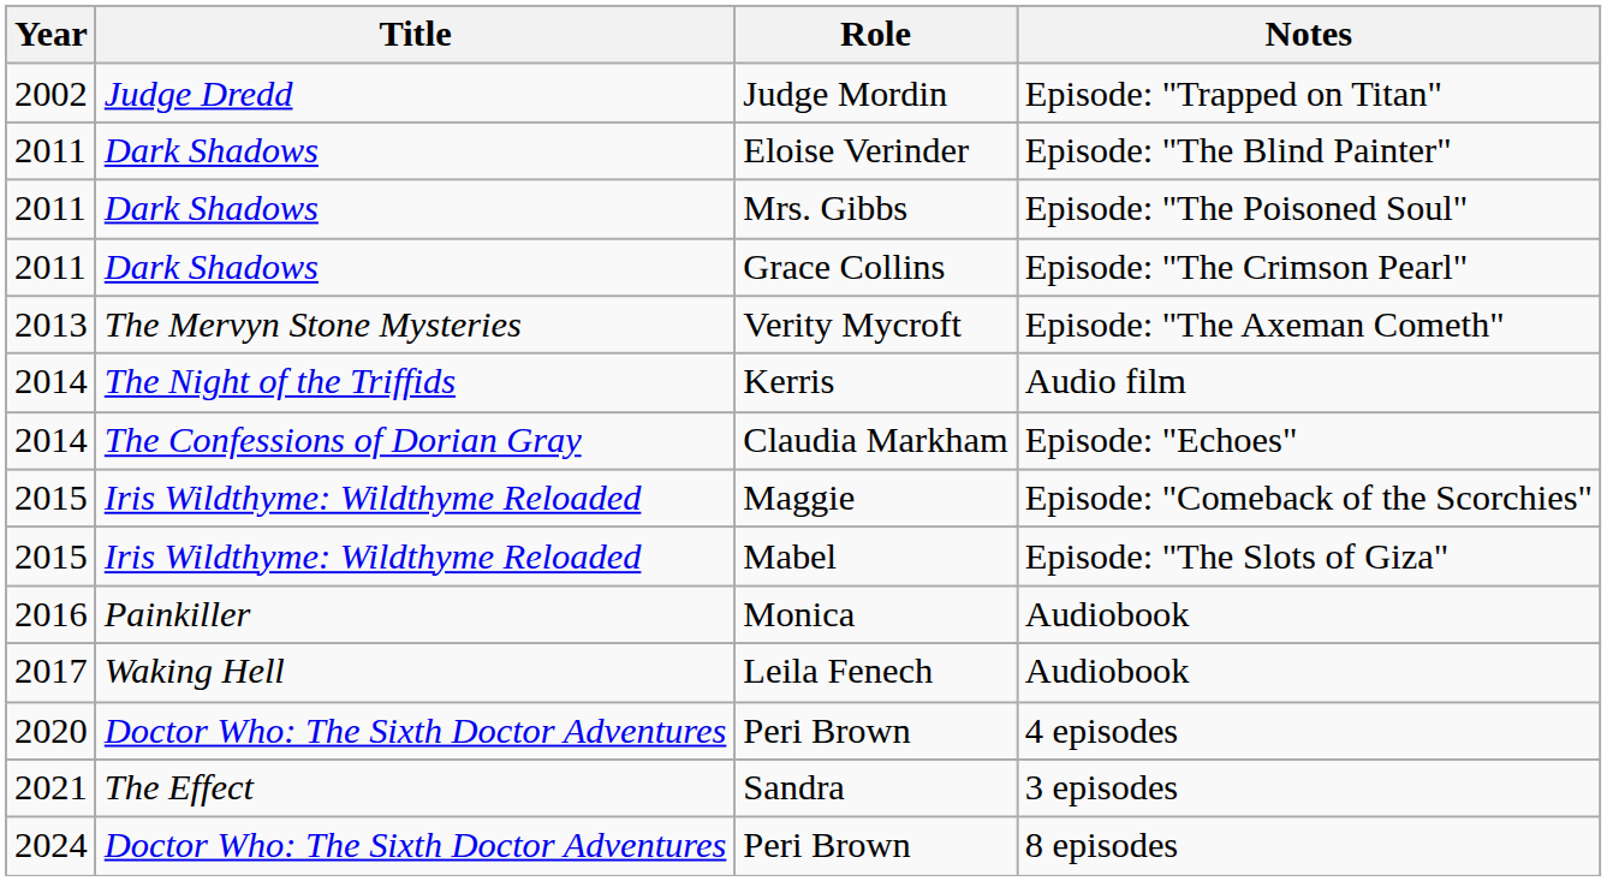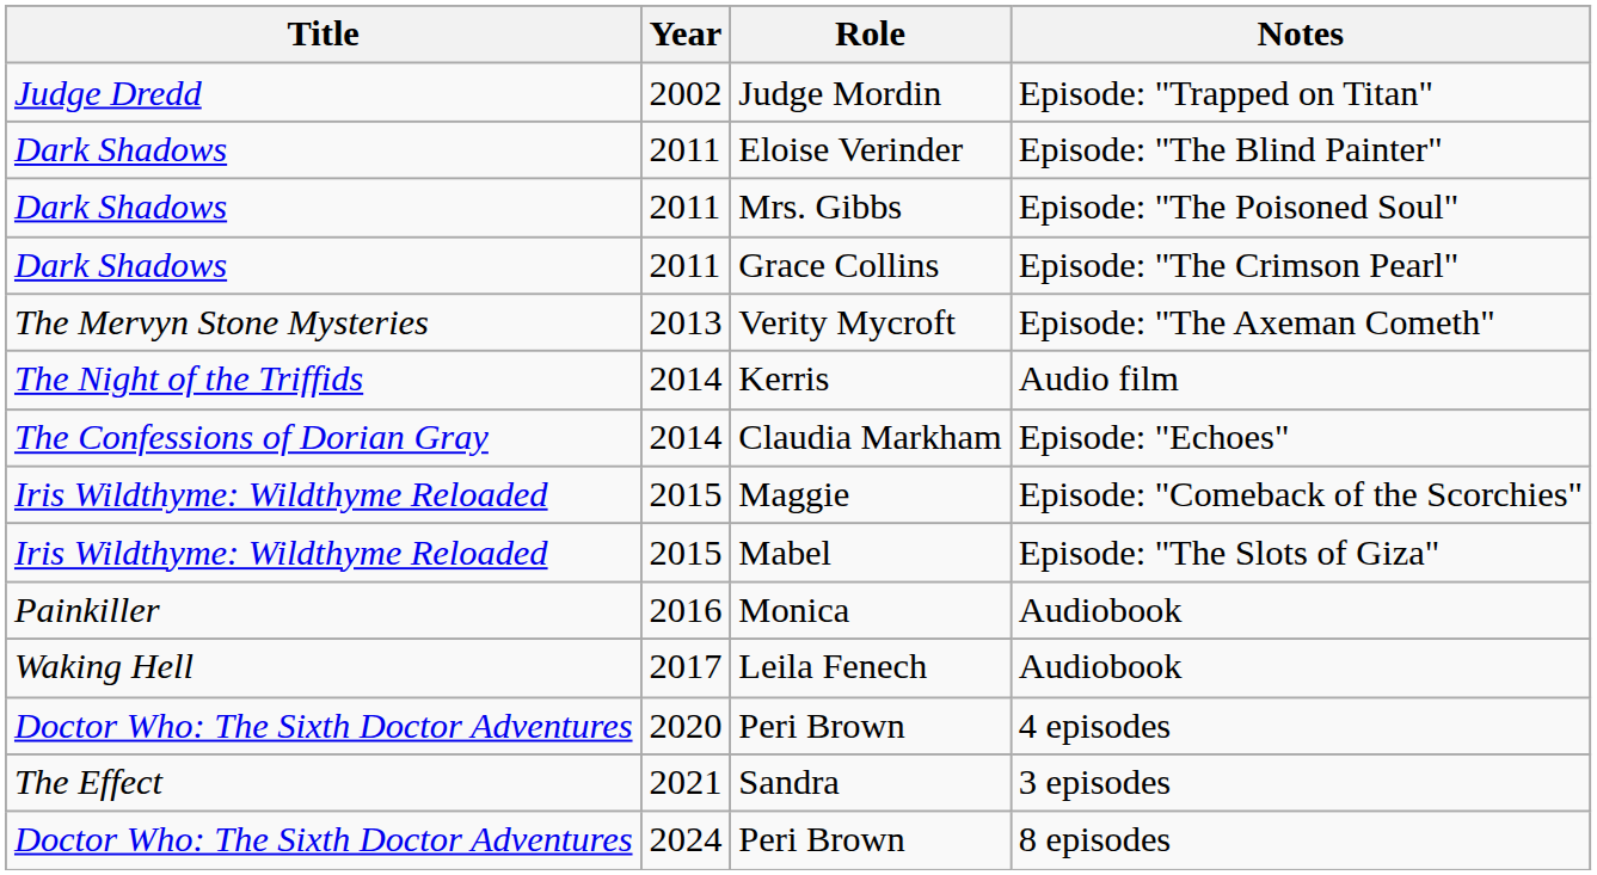 <table class=wikitable>
 <tr>
+<th>Title</th>
 <th>Year</th>
-<th>Title</th>
 <th>Role</th>
 <th>Notes</th>
 </tr>
 <tr>
+<td><em><a href='#'>Judge Dredd</a></em></td>
 <td>2002</td>
-<td><em><a href='#'>Judge Dredd</a></em></td>
 <td>Judge Mordin</td>
 <td>Episode: "Trapped on Titan"</td>
 </tr>
 <tr>
+<td><em><a href='#'>Dark Shadows</a></em></td>
 <td>2011</td>
-<td><em><a href='#'>Dark Shadows</a></em></td>
 <td>Eloise Verinder</td>
 <td>Episode: "The Blind Painter"</td>
 </tr>
 <tr>
+<td><em><a href='#'>Dark Shadows</a></em></td>
 <td>2011</td>
-<td><em><a href='#'>Dark Shadows</a></em></td>
 <td>Mrs. Gibbs</td>
 <td>Episode: "The Poisoned Soul"</td>
 </tr>
 <tr>
+<td><em><a href='#'>Dark Shadows</a></em></td>
 <td>2011</td>
-<td><em><a href='#'>Dark Shadows</a></em></td>
 <td>Grace Collins</td>
 <td>Episode: "The Crimson Pearl"</td>
 </tr>
 <tr>
+<td><em>The Mervyn Stone Mysteries</em></td>
 <td>2013</td>
-<td><em>The Mervyn Stone Mysteries</em></td>
 <td>Verity Mycroft</td>
 <td>Episode: "The Axeman Cometh"</td>
 </tr>
 <tr>
+<td><em><a href='#'>The Night of the Triffids</a></em></td>
 <td>2014</td>
-<td><em><a href='#'>The Night of the Triffids</a></em></td>
 <td>Kerris</td>
 <td>Audio film</td>
 </tr>
 <tr>
+<td><em><a href='#'>The Confessions of Dorian Gray</a></em></td>
 <td>2014</td>
-<td><em><a href='#'>The Confessions of Dorian Gray</a></em></td>
 <td>Claudia Markham</td>
 <td>Episode: "Echoes"</td>
 </tr>
 <tr>
+<td><em><a href='#'>Iris Wildthyme: Wildthyme Reloaded</a></em></td>
 <td>2015</td>
-<td><em><a href='#'>Iris Wildthyme: Wildthyme Reloaded</a></em></td>
 <td>Maggie</td>
 <td>Episode: "Comeback of the Scorchies"</td>
 </tr>
 <tr>
+<td><em><a href='#'>Iris Wildthyme: Wildthyme Reloaded</a></em></td>
 <td>2015</td>
-<td><em><a href='#'>Iris Wildthyme: Wildthyme Reloaded</a></em></td>
 <td>Mabel</td>
 <td>Episode: "The Slots of Giza"</td>
 </tr>
 <tr>
+<td><em>Painkiller</em></td>
 <td>2016</td>
-<td><em>Painkiller</em></td>
 <td>Monica</td>
 <td>Audiobook</td>
 </tr>
 <tr>
+<td><em>Waking Hell</em></td>
 <td>2017</td>
-<td><em>Waking Hell</em></td>
 <td>Leila Fenech</td>
 <td>Audiobook</td>
 </tr>
 <tr>
+<td><em><a href='#'>Doctor Who: The Sixth Doctor Adventures</a></em></td>
 <td>2020</td>
-<td><em><a href='#'>Doctor Who: The Sixth Doctor Adventures</a></em></td>
 <td>Peri Brown</td>
 <td>4 episodes</td>
 </tr>
 <tr>
+<td><em>The Effect</em></td>
 <td>2021</td>
-<td><em>The Effect</em></td>
 <td>Sandra</td>
 <td>3 episodes</td>
 </tr>
 <tr>
+<td><em><a href='#'>Doctor Who: The Sixth Doctor Adventures</a></em></td>
 <td>2024</td>
-<td><em><a href='#'>Doctor Who: The Sixth Doctor Adventures</a></em></td>
 <td>Peri Brown</td>
 <td>8 episodes</td>
 </tr>
 </table>
